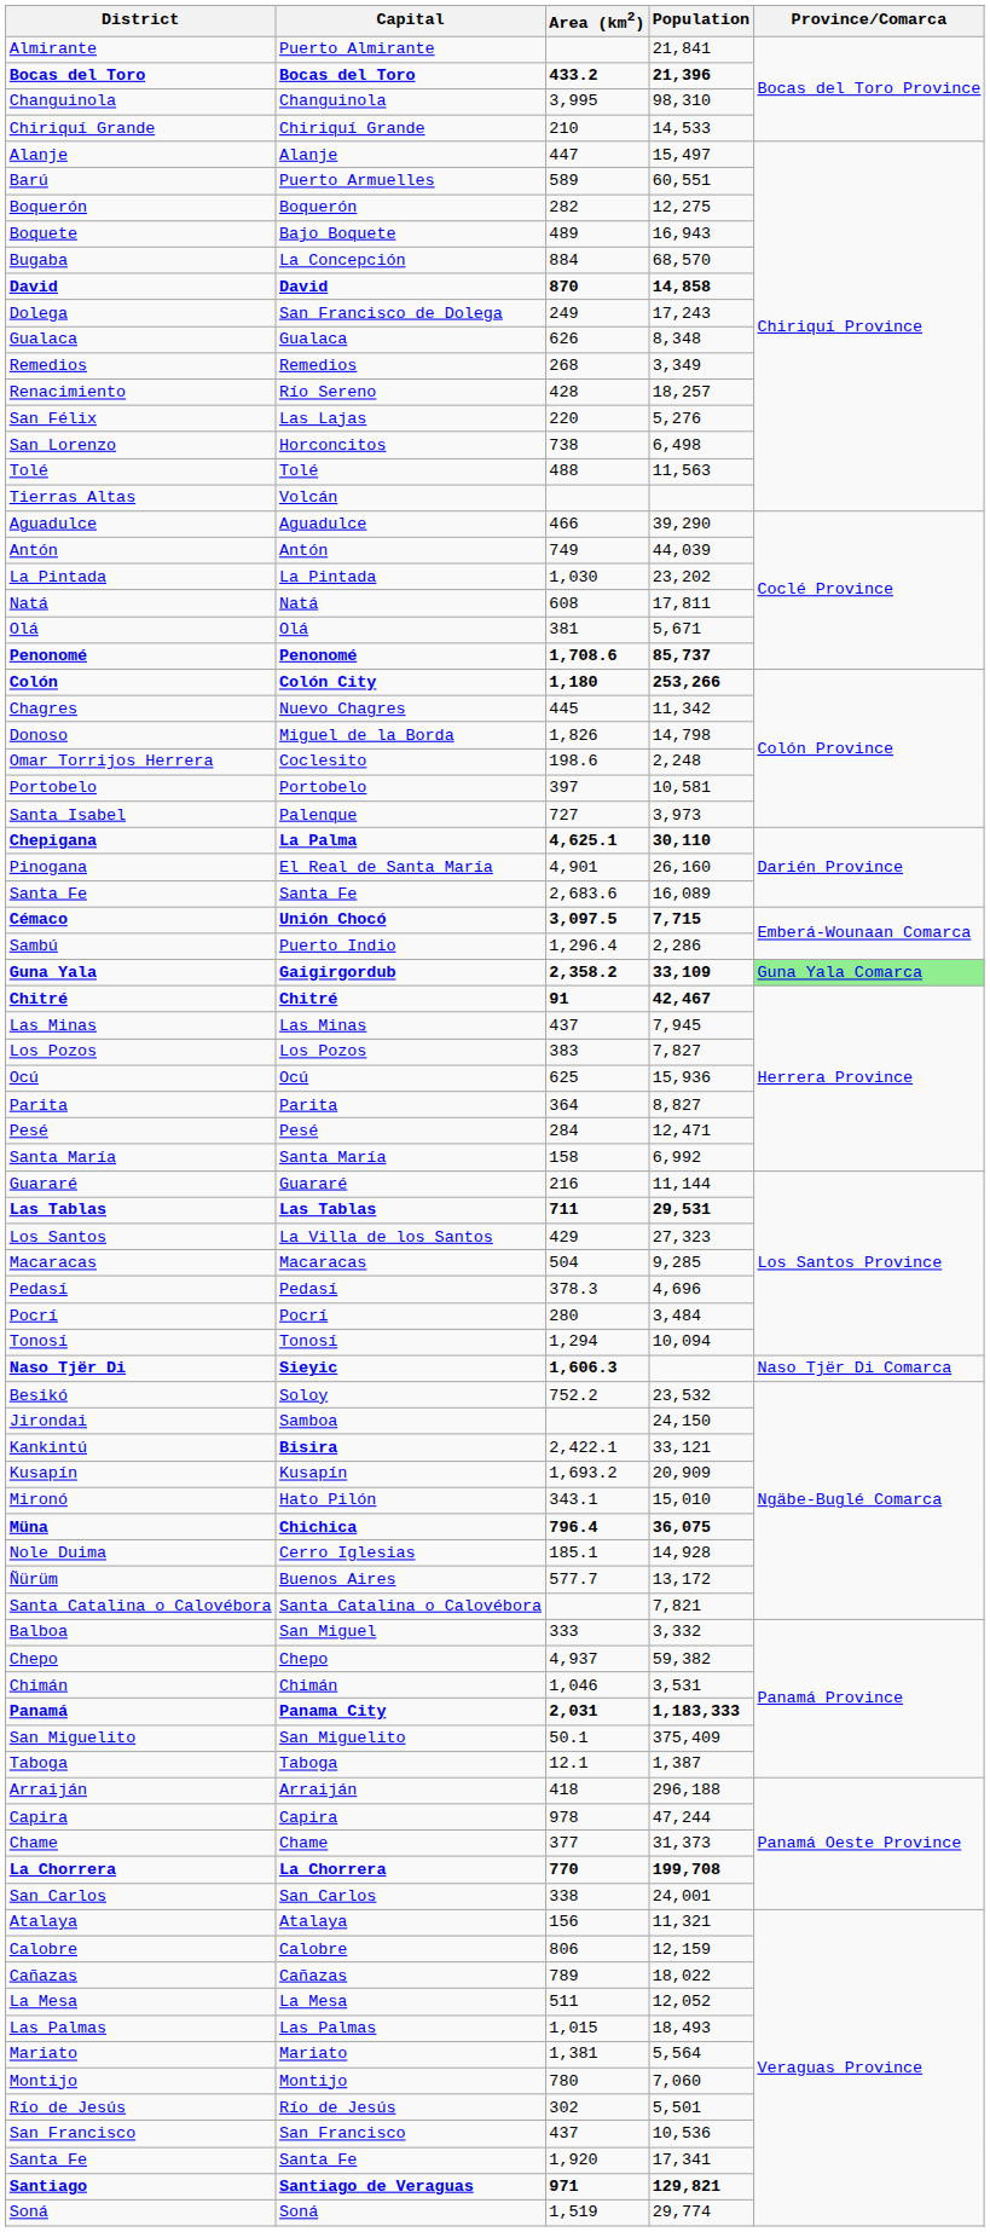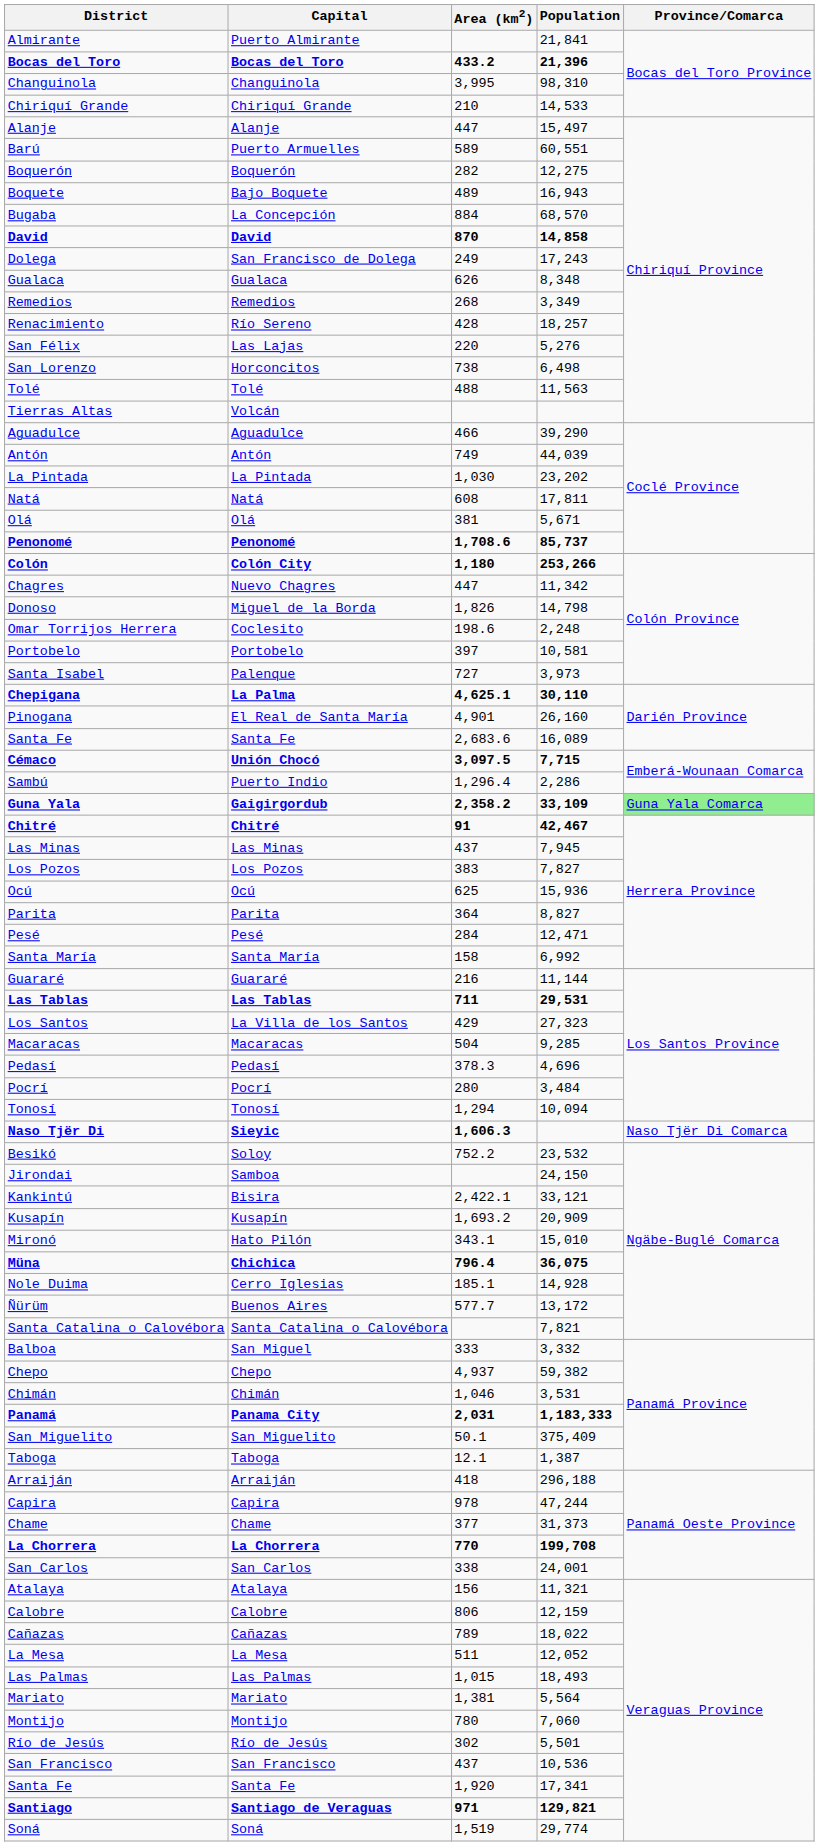 <table class="wikitable sortable">
 <tr>
 <th>District</th>
 <th>Capital</th>
 <th>Area (km<sup>2</sup>)</th>
 <th>Population</th>
 <th>Province/Comarca</th>
 </tr>
 <tr>
 <td><a href='#'>Almirante</a></td>
 <td><a href='#'>Puerto Almirante</a></td>
 <td></td>
 <td>21,841</td>
 <td rowspan="4"><a href='#'>Bocas del Toro Province</a></td>
 </tr>
 <tr>
 <td><a href='#'><strong>Bocas del Toro</strong></a></td>
 <td><a href='#'><strong>Bocas del Toro</strong></a></td>
 <td><strong>433.2</strong></td>
 <td><strong>21,396</strong></td>
 </tr>
 <tr>
 <td><a href='#'>Changuinola</a></td>
 <td><a href='#'>Changuinola</a></td>
 <td>3,995</td>
 <td>98,310</td>
 </tr>
 <tr>
 <td><a href='#'>Chiriquí Grande</a></td>
 <td><a href='#'>Chiriquí Grande</a></td>
 <td>210</td>
 <td>14,533</td>
 </tr>
 <tr>
 <td><a href='#'>Alanje</a></td>
 <td><a href='#'>Alanje</a></td>
 <td>447</td>
 <td>15,497</td>
 <td rowspan="14"><a href='#'>Chiriquí Province</a></td>
 </tr>
 <tr>
 <td><a href='#'>Barú</a></td>
 <td><a href='#'>Puerto Armuelles</a></td>
 <td>589</td>
 <td>60,551</td>
 </tr>
 <tr>
 <td><a href='#'>Boquerón</a></td>
 <td><a href='#'>Boquerón</a></td>
 <td>282</td>
 <td>12,275</td>
 </tr>
 <tr>
 <td><a href='#'>Boquete</a></td>
 <td><a href='#'>Bajo Boquete</a></td>
 <td>489</td>
 <td>16,943</td>
 </tr>
 <tr>
 <td><a href='#'>Bugaba</a></td>
 <td><a href='#'>La Concepción</a></td>
 <td>884</td>
 <td>68,570</td>
 </tr>
 <tr>
 <td><a href='#'><strong>David</strong></a></td>
 <td><a href='#'><strong>David</strong></a></td>
 <td><strong>870</strong></td>
 <td><strong>14,858</strong></td>
 </tr>
 <tr>
 <td><a href='#'>Dolega</a></td>
 <td><a href='#'>San Francisco de Dolega</a></td>
 <td>249</td>
 <td>17,243</td>
 </tr>
 <tr>
 <td><a href='#'>Gualaca</a></td>
 <td><a href='#'>Gualaca</a></td>
 <td>626</td>
 <td>8,348</td>
 </tr>
 <tr>
 <td><a href='#'>Remedios</a></td>
 <td><a href='#'>Remedios</a></td>
 <td>268</td>
 <td>3,349</td>
 </tr>
 <tr>
 <td><a href='#'>Renacimiento</a></td>
 <td><a href='#'>Río Sereno</a></td>
 <td>428</td>
 <td>18,257</td>
 </tr>
 <tr>
 <td><a href='#'>San Félix</a></td>
 <td><a href='#'>Las Lajas</a></td>
 <td>220</td>
 <td>5,276</td>
 </tr>
 <tr>
 <td><a href='#'>San Lorenzo</a></td>
 <td><a href='#'>Horconcitos</a></td>
 <td>738</td>
 <td>6,498</td>
 </tr>
 <tr>
 <td><a href='#'>Tolé</a></td>
 <td><a href='#'>Tolé</a></td>
 <td>488</td>
 <td>11,563</td>
 </tr>
 <tr>
 <td><a href='#'>Tierras Altas</a></td>
 <td><a href='#'>Volcán</a></td>
 <td></td>
 <td></td>
 </tr>
 <tr>
 <td><a href='#'>Aguadulce</a></td>
 <td><a href='#'>Aguadulce</a></td>
 <td>466</td>
 <td>39,290</td>
 <td rowspan="6"><a href='#'>Coclé Province</a></td>
 </tr>
 <tr>
 <td><a href='#'>Antón</a></td>
 <td><a href='#'>Antón</a></td>
 <td>749</td>
 <td>44,039</td>
 </tr>
 <tr>
 <td><a href='#'>La Pintada</a></td>
 <td><a href='#'>La Pintada</a></td>
 <td>1,030</td>
 <td>23,202</td>
 </tr>
 <tr>
 <td><a href='#'>Natá</a></td>
 <td><a href='#'>Natá</a></td>
 <td>608</td>
 <td>17,811</td>
 </tr>
 <tr>
 <td><a href='#'>Olá</a></td>
 <td><a href='#'>Olá</a></td>
 <td>381</td>
 <td>5,671</td>
 </tr>
 <tr>
 <td><a href='#'><strong>Penonomé</strong></a></td>
 <td><a href='#'><strong>Penonomé</strong></a></td>
 <td><strong>1,708.6</strong></td>
 <td><strong>85,737</strong></td>
 </tr>
 <tr>
 <td><a href='#'><strong>Colón</strong></a></td>
 <td><a href='#'><strong>Colón City</strong></a></td>
 <td><strong>1,180</strong></td>
 <td><strong>253,266</strong></td>
 <td rowspan="6"><a href='#'>Colón Province</a></td>
 </tr>
 <tr>
 <td><a href='#'>Chagres</a></td>
 <td><a href='#'>Nuevo Chagres</a></td>
-<td>445</td>
+<td>447</td>
 <td>11,342</td>
 </tr>
 <tr>
 <td><a href='#'>Donoso</a></td>
 <td><a href='#'>Miguel de la Borda</a></td>
 <td>1,826</td>
 <td>14,798</td>
 </tr>
 <tr>
 <td><a href='#'>Omar Torrijos Herrera</a></td>
 <td><a href='#'>Coclesito</a></td>
 <td>198.6</td>
 <td>2,248</td>
 </tr>
 <tr>
 <td><a href='#'>Portobelo</a></td>
 <td><a href='#'>Portobelo</a></td>
 <td>397</td>
 <td>10,581</td>
 </tr>
 <tr>
 <td><a href='#'>Santa Isabel</a></td>
 <td><a href='#'>Palenque</a></td>
 <td>727</td>
 <td>3,973</td>
 </tr>
 <tr>
 <td><a href='#'><strong>Chepigana</strong></a></td>
 <td><a href='#'><strong>La Palma</strong></a></td>
 <td><strong>4,625.1</strong></td>
 <td><strong>30,110</strong></td>
 <td rowspan="3"><a href='#'>Darién Province</a></td>
 </tr>
 <tr>
 <td><a href='#'>Pinogana</a></td>
 <td><a href='#'>El Real de Santa María</a></td>
 <td>4,901</td>
 <td>26,160</td>
 </tr>
 <tr>
 <td><a href='#'>Santa Fe</a></td>
 <td><a href='#'>Santa Fe</a></td>
 <td>2,683.6</td>
 <td>16,089</td>
 </tr>
 <tr>
 <td><strong><a href='#'>Cémaco</a></strong></td>
 <td><strong><a href='#'>Unión Chocó</a></strong></td>
 <td><strong>3,097.5</strong></td>
 <td><strong>7,715</strong></td>
 <td rowspan="2"><a href='#'>Emberá-Wounaan Comarca</a></td>
 </tr>
 <tr>
 <td><a href='#'>Sambú</a></td>
 <td><a href='#'>Puerto Indio</a></td>
 <td>1,296.4</td>
 <td>2,286</td>
 </tr>
 <tr>
 <td><strong><a href='#'>Guna Yala</a></strong></td>
 <td><strong><a href='#'>Gaigirgordub</a></strong></td>
 <td><strong>2,358.2</strong></td>
 <td><strong>33,109</strong></td>
 <td style="background: lightgreen;"><a href='#'>Guna Yala Comarca</a></td>
 </tr>
 <tr>
 <td><a href='#'><strong>Chitré</strong></a></td>
 <td><strong><a href='#'>Chitré</a></strong></td>
 <td><strong>91</strong></td>
 <td><strong>42,467</strong></td>
 <td rowspan="7"><a href='#'>Herrera Province</a></td>
 </tr>
 <tr>
 <td><a href='#'>Las Minas</a></td>
 <td><a href='#'>Las Minas</a></td>
 <td>437</td>
 <td>7,945</td>
 </tr>
 <tr>
 <td><a href='#'>Los Pozos</a></td>
 <td><a href='#'>Los Pozos</a></td>
 <td>383</td>
 <td>7,827</td>
 </tr>
 <tr>
 <td><a href='#'>Ocú</a></td>
 <td><a href='#'>Ocú</a></td>
 <td>625</td>
 <td>15,936</td>
 </tr>
 <tr>
 <td><a href='#'>Parita</a></td>
 <td><a href='#'>Parita</a></td>
 <td>364</td>
 <td>8,827</td>
 </tr>
 <tr>
 <td><a href='#'>Pesé</a></td>
 <td><a href='#'>Pesé</a></td>
 <td>284</td>
 <td>12,471</td>
 </tr>
 <tr>
 <td><a href='#'>Santa María</a></td>
 <td><a href='#'>Santa María</a></td>
 <td>158</td>
 <td>6,992</td>
 </tr>
 <tr>
 <td><a href='#'>Guararé</a></td>
 <td><a href='#'>Guararé</a></td>
 <td>216</td>
 <td>11,144</td>
 <td rowspan="7"><a href='#'>Los Santos Province</a></td>
 </tr>
 <tr>
 <td><a href='#'><strong>Las Tablas</strong></a></td>
 <td><a href='#'><strong>Las Tablas</strong></a></td>
 <td><strong>711</strong></td>
 <td><strong>29,531</strong></td>
 </tr>
 <tr>
 <td><a href='#'>Los Santos</a></td>
 <td><a href='#'>La Villa de los Santos</a></td>
 <td>429</td>
 <td>27,323</td>
 </tr>
 <tr>
 <td><a href='#'>Macaracas</a></td>
 <td><a href='#'>Macaracas</a></td>
 <td>504</td>
 <td>9,285</td>
 </tr>
 <tr>
 <td><a href='#'>Pedasí</a></td>
 <td><a href='#'>Pedasí</a></td>
 <td>378.3</td>
 <td>4,696</td>
 </tr>
 <tr>
 <td><a href='#'>Pocrí</a></td>
 <td><a href='#'>Pocrí</a></td>
 <td>280</td>
 <td>3,484</td>
 </tr>
 <tr>
 <td><a href='#'>Tonosí</a></td>
 <td><a href='#'>Tonosí</a></td>
 <td>1,294</td>
 <td>10,094</td>
 </tr>
 <tr>
 <td><a href='#'><strong>Naso Tjër Di</strong></a></td>
 <td><strong><a href='#'>Sieyic</a></strong></td>
 <td><strong>1,606.3</strong></td>
 <td></td>
 <td><a href='#'>Naso Tjër Di Comarca</a></td>
 </tr>
 <tr>
 <td><a href='#'>Besikó</a></td>
 <td><a href='#'>Soloy</a></td>
 <td>752.2</td>
 <td>23,532</td>
 <td rowspan="9"><a href='#'>Ngäbe-Buglé Comarca</a></td>
 </tr>
 <tr>
 <td><a href='#'>Jirondai</a></td>
 <td><a href='#'>Samboa</a></td>
 <td></td>
 <td>24,150</td>
 </tr>
 <tr>
 <td><a href='#'>Kankintú</a></td>
-<td><strong><a href='#'>Bisira</a></strong></td>
+<td><a href='#'>Bisira</a></td>
 <td>2,422.1</td>
 <td>33,121</td>
 </tr>
 <tr>
 <td><a href='#'>Kusapín</a></td>
 <td><a href='#'>Kusapín</a></td>
 <td>1,693.2</td>
 <td>20,909</td>
 </tr>
 <tr>
 <td><a href='#'>Mironó</a></td>
 <td><a href='#'>Hato Pilón</a></td>
 <td>343.1</td>
 <td>15,010</td>
 </tr>
 <tr>
 <td><strong><a href='#'>Müna</a></strong></td>
 <td><a href='#'><strong>Chichica</strong></a></td>
 <td><strong>796.4</strong></td>
 <td><strong>36,075</strong></td>
 </tr>
 <tr>
 <td><a href='#'>Nole Duima</a></td>
 <td><a href='#'>Cerro Iglesias</a></td>
 <td>185.1</td>
 <td>14,928</td>
 </tr>
 <tr>
 <td><a href='#'>Ñürüm</a></td>
 <td><a href='#'>Buenos Aires</a></td>
 <td>577.7</td>
 <td>13,172</td>
 </tr>
 <tr>
 <td><a href='#'>Santa Catalina o Calovébora</a></td>
 <td><a href='#'>Santa Catalina o Calovébora</a></td>
 <td></td>
 <td>7,821</td>
 </tr>
 <tr>
 <td><a href='#'>Balboa</a></td>
 <td><a href='#'>San Miguel</a></td>
 <td>333</td>
 <td>3,332</td>
 <td rowspan="6"><a href='#'>Panamá Province</a></td>
 </tr>
 <tr>
 <td><a href='#'>Chepo</a></td>
 <td><a href='#'>Chepo</a></td>
 <td>4,937</td>
 <td>59,382</td>
 </tr>
 <tr>
 <td><a href='#'>Chimán</a></td>
 <td><a href='#'>Chimán</a></td>
 <td>1,046</td>
 <td>3,531</td>
 </tr>
 <tr>
 <td><a href='#'><strong>Panamá</strong></a></td>
 <td><strong><a href='#'>Panama City</a></strong></td>
 <td><strong>2,031</strong></td>
 <td><strong>1,183,333</strong></td>
 </tr>
 <tr>
 <td><a href='#'>San Miguelito</a></td>
 <td><a href='#'>San Miguelito</a></td>
 <td>50.1</td>
 <td>375,409</td>
 </tr>
 <tr>
 <td><a href='#'>Taboga</a></td>
 <td><a href='#'>Taboga</a></td>
 <td>12.1</td>
 <td>1,387</td>
 </tr>
 <tr>
 <td><a href='#'>Arraiján</a></td>
 <td><a href='#'>Arraiján</a></td>
 <td>418</td>
 <td>296,188</td>
 <td rowspan="5"><a href='#'>Panamá Oeste Province</a></td>
 </tr>
 <tr>
 <td><a href='#'>Capira</a></td>
 <td><a href='#'>Capira</a></td>
 <td>978</td>
 <td>47,244</td>
 </tr>
 <tr>
 <td><a href='#'>Chame</a></td>
 <td><a href='#'>Chame</a></td>
 <td>377</td>
 <td>31,373</td>
 </tr>
 <tr>
 <td><a href='#'><strong>La Chorrera</strong></a></td>
 <td><a href='#'><strong>La Chorrera</strong></a></td>
 <td><strong>770</strong></td>
 <td><strong>199,708</strong></td>
 </tr>
 <tr>
 <td><a href='#'>San Carlos</a></td>
 <td><a href='#'>San Carlos</a></td>
 <td>338</td>
 <td>24,001</td>
 </tr>
 <tr>
 <td><a href='#'>Atalaya</a></td>
 <td><a href='#'>Atalaya</a></td>
 <td>156</td>
 <td>11,321</td>
 <td rowspan="12"><a href='#'>Veraguas Province</a></td>
 </tr>
 <tr>
 <td><a href='#'>Calobre</a></td>
 <td><a href='#'>Calobre</a></td>
 <td>806</td>
 <td>12,159</td>
 </tr>
 <tr>
 <td><a href='#'>Cañazas</a></td>
 <td><a href='#'>Cañazas</a></td>
 <td>789</td>
 <td>18,022</td>
 </tr>
 <tr>
 <td><a href='#'>La Mesa</a></td>
 <td><a href='#'>La Mesa</a></td>
 <td>511</td>
 <td>12,052</td>
 </tr>
 <tr>
 <td><a href='#'>Las Palmas</a></td>
 <td><a href='#'>Las Palmas</a></td>
 <td>1,015</td>
 <td>18,493</td>
 </tr>
 <tr>
 <td><a href='#'>Mariato</a></td>
 <td><a href='#'>Mariato</a></td>
 <td>1,381</td>
 <td>5,564</td>
 </tr>
 <tr>
 <td><a href='#'>Montijo</a></td>
 <td><a href='#'>Montijo</a></td>
 <td>780</td>
 <td>7,060</td>
 </tr>
 <tr>
 <td><a href='#'>Río de Jesús</a></td>
 <td><a href='#'>Río de Jesús</a></td>
 <td>302</td>
 <td>5,501</td>
 </tr>
 <tr>
 <td><a href='#'>San Francisco</a></td>
 <td><a href='#'>San Francisco</a></td>
 <td>437</td>
 <td>10,536</td>
 </tr>
 <tr>
 <td><a href='#'>Santa Fe</a></td>
 <td><a href='#'>Santa Fe</a></td>
 <td>1,920</td>
 <td>17,341</td>
 </tr>
 <tr>
 <td><a href='#'><strong>Santiago</strong></a></td>
 <td><strong><a href='#'>Santiago de Veraguas</a></strong></td>
 <td><strong>971</strong></td>
 <td><strong>129,821</strong></td>
 </tr>
 <tr>
 <td><a href='#'>Soná</a></td>
 <td><a href='#'>Soná</a></td>
 <td>1,519</td>
 <td>29,774</td>
 </tr>
 </table>
